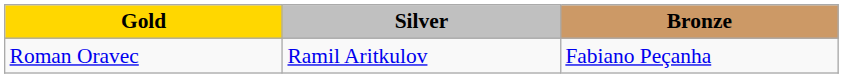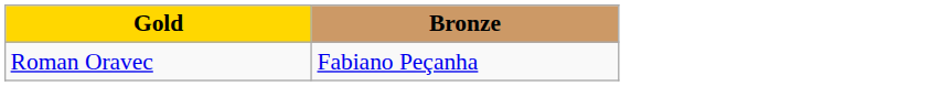 <table class="wikitable" style="text-align:left">
 <tr align="center">
 <td width=200 bgcolor=gold><strong>Gold</strong></td>
-<td width=200 bgcolor=silver><strong>Silver</strong></td>
 <td width=200 bgcolor=CC9966><strong>Bronze</strong></td>
 </tr>
 <tr>
 <td><a href='#'>Roman Oravec</a><br><em></em></td>
-<td><a href='#'>Ramil Aritkulov</a><br><em></em></td>
 <td><a href='#'>Fabiano Peçanha</a><br><em></em></td>
 </tr>
 </table>
